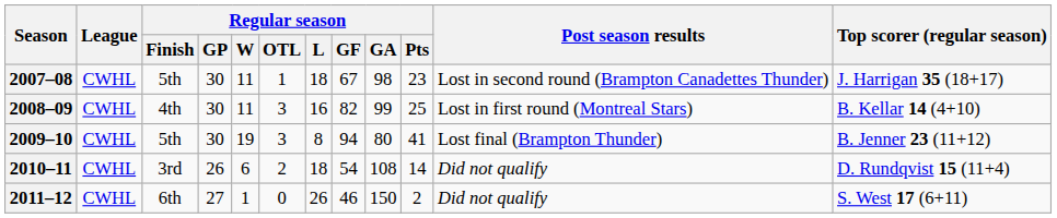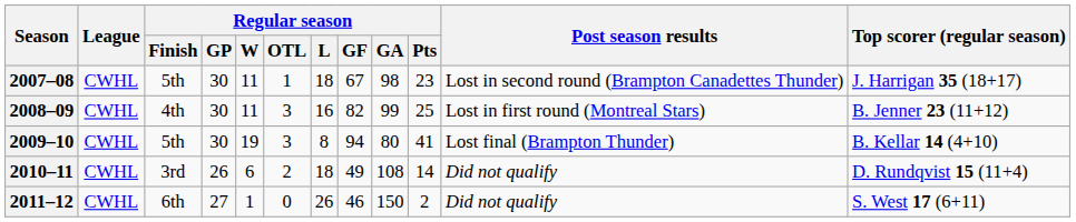 <table class="wikitable" style="text-align: center; font-size: 95%">
 <tr>
 <th rowspan="2">Season</th>
 <th rowspan="2">League</th>
 <th colspan="8"><a href='#'>Regular season</a></th>
 <th rowspan="2"><a href='#'>Post season</a> results</th>
 <th rowspan="2">Top scorer (regular season)</th>
 </tr>
 <tr>
 <th>Finish</th>
 <th>GP</th>
 <th>W</th>
 <th>OTL</th>
 <th>L</th>
 <th>GF</th>
 <th>GA</th>
 <th>Pts</th>
 </tr>
 <tr>
 <th>2007–08</th>
 <td><a href='#'>CWHL</a></td>
 <td>5th</td>
 <td>30</td>
 <td>11</td>
 <td>1</td>
 <td>18</td>
 <td>67</td>
 <td>98</td>
 <td>23</td>
 <td align=left>Lost in second round (<a href='#'>Brampton Canadettes Thunder</a>)</td>
 <td align=left> <a href='#'>J. Harrigan</a> <strong>35</strong> (18+17)</td>
 </tr>
 <tr>
 <th>2008–09</th>
 <td><a href='#'>CWHL</a></td>
 <td>4th</td>
 <td>30</td>
 <td>11</td>
 <td>3</td>
 <td>16</td>
 <td>82</td>
 <td>99</td>
 <td>25</td>
 <td align=left>Lost in first round (<a href='#'>Montreal Stars</a>)</td>
-<td align=left> <a href='#'>B. Kellar</a> <strong>14</strong> (4+10)</td>
+<td align=left> <a href='#'>B. Jenner</a> <strong>23</strong> (11+12)</td>
 </tr>
 <tr>
 <th>2009–10</th>
 <td><a href='#'>CWHL</a></td>
 <td>5th</td>
 <td>30</td>
 <td>19</td>
 <td>3</td>
 <td>8</td>
 <td>94</td>
 <td>80</td>
 <td>41</td>
 <td align=left>Lost final (<a href='#'>Brampton Thunder</a>)</td>
-<td align=left> <a href='#'>B. Jenner</a> <strong>23</strong> (11+12)</td>
+<td align=left> <a href='#'>B. Kellar</a> <strong>14</strong> (4+10)</td>
 </tr>
 <tr>
 <th>2010–11</th>
 <td><a href='#'>CWHL</a></td>
 <td>3rd</td>
 <td>26</td>
 <td>6</td>
 <td>2</td>
 <td>18</td>
-<td>54</td>
+<td>49</td>
 <td>108</td>
 <td>14</td>
 <td align=left><em>Did not qualify</em></td>
 <td align=left> <a href='#'>D. Rundqvist</a> <strong>15</strong> (11+4)</td>
 </tr>
 <tr>
 <th>2011–12</th>
 <td><a href='#'>CWHL</a></td>
 <td>6th</td>
 <td>27</td>
 <td>1</td>
 <td>0</td>
 <td>26</td>
 <td>46</td>
 <td>150</td>
 <td>2</td>
 <td align=left><em>Did not qualify</em></td>
 <td align=left> <a href='#'>S. West</a> <strong>17</strong> (6+11)</td>
 </tr>
 </table>
